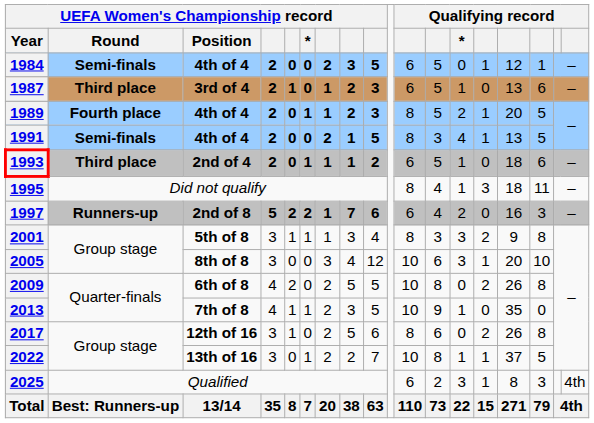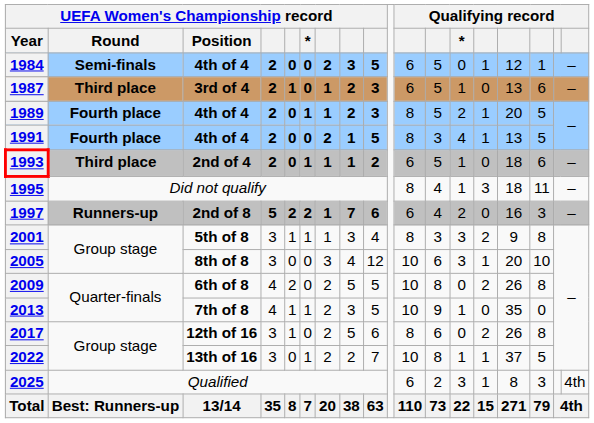 <table class="wikitable" style="text-align: center;">
 <tr>
 <th colspan="9"><a href='#'>UEFA Women's Championship</a> record</th>
 <td rowspan=99></td>
 <th colspan=8>Qualifying record</th>
 </tr>
 <tr>
 <th>Year</th>
 <th>Round</th>
 <th>Position</th>
 <th></th>
 <th></th>
 <th>*</th>
 <th></th>
 <th></th>
 <th><br></th>
 <th></th>
 <th></th>
 <th>*</th>
 <th></th>
 <th></th>
 <th></th>
 <th></th>
 <th></th>
 </tr>
 <tr style="background:#9acdff">
 <th> <a href='#'>1984</a></th>
 <td><strong>Semi-finals</strong></td>
 <td><strong>4th of 4</strong></td>
 <td><strong>2</strong></td>
 <td><strong>0</strong></td>
 <td><strong>0</strong></td>
 <td><strong>2</strong></td>
 <td><strong>3</strong></td>
 <td><strong>5</strong></td>
 <td>6</td>
 <td>5</td>
 <td>0</td>
 <td>1</td>
 <td>12</td>
 <td>1</td>
 <td colspan=2>–</td>
 </tr>
 <tr style="background:#cc9966;">
 <th> <a href='#'>1987</a></th>
 <td><strong>Third place</strong></td>
 <td><strong>3rd of 4</strong></td>
 <td><strong>2</strong></td>
 <td><strong>1</strong></td>
 <td><strong>0</strong></td>
 <td><strong>1</strong></td>
 <td><strong>2</strong></td>
 <td><strong>3</strong></td>
 <td>6</td>
 <td>5</td>
 <td>1</td>
 <td>0</td>
 <td>13</td>
 <td>6</td>
 <td colspan=2>–</td>
 </tr>
 <tr style="background:#9acdff">
 <th> <a href='#'>1989</a></th>
 <td><strong>Fourth place</strong></td>
 <td><strong>4th of 4</strong></td>
 <td><strong>2</strong></td>
 <td><strong>0</strong></td>
 <td><strong>1</strong></td>
 <td><strong>1</strong></td>
 <td><strong>2</strong></td>
 <td><strong>3</strong></td>
 <td>8</td>
 <td>5</td>
 <td>2</td>
 <td>1</td>
 <td>20</td>
 <td>5</td>
 <td colspan=2 rowspan=2>–</td>
 </tr>
 <tr style="background:#9acdff">
 <th> <a href='#'>1991</a></th>
-<td><strong>Semi-finals</strong></td>
+<td><strong>Fourth place</strong></td>
 <td><strong>4th of 4</strong></td>
 <td><strong>2</strong></td>
 <td><strong>0</strong></td>
 <td><strong>0</strong></td>
 <td><strong>2</strong></td>
 <td><strong>1</strong></td>
 <td><strong>5</strong></td>
 <td>8</td>
 <td>3</td>
 <td>4</td>
 <td>1</td>
 <td>13</td>
 <td>5</td>
 </tr>
 <tr style="background:Silver;">
 <th style="border: 3px solid red" scope="row"> <a href='#'>1993</a></th>
 <td><strong>Third place</strong></td>
 <td><strong>2nd of 4</strong></td>
 <td><strong>2</strong></td>
 <td><strong>0</strong></td>
 <td><strong>1</strong></td>
 <td><strong>1</strong></td>
 <td><strong>1</strong></td>
 <td><strong>2</strong></td>
 <td>6</td>
 <td>5</td>
 <td>1</td>
 <td>0</td>
 <td>18</td>
 <td>6</td>
 <td colspan=2>–</td>
 </tr>
 <tr>
 <th> <a href='#'>1995</a></th>
 <td colspan="8"><em>Did not qualify</em></td>
 <td>8</td>
 <td>4</td>
 <td>1</td>
 <td>3</td>
 <td>18</td>
 <td>11</td>
 <td colspan=2>–</td>
 </tr>
 <tr style="background:Silver;">
 <th> <a href='#'>1997</a></th>
 <td><strong>Runners-up</strong></td>
 <td><strong>2nd of 8</strong></td>
 <td><strong>5</strong></td>
 <td><strong>2</strong></td>
 <td><strong>2</strong></td>
 <td><strong>1</strong></td>
 <td><strong>7</strong></td>
 <td><strong>6</strong></td>
 <td>6</td>
 <td>4</td>
 <td>2</td>
 <td>0</td>
 <td>16</td>
 <td>3</td>
 <td colspan=2>–</td>
 </tr>
 <tr>
 <th> <a href='#'>2001</a></th>
 <td rowspan="2">Group stage</td>
 <td><strong>5th of 8</strong></td>
 <td>3</td>
 <td>1</td>
 <td>1</td>
 <td>1</td>
 <td>3</td>
 <td>4</td>
 <td>8</td>
 <td>3</td>
 <td>3</td>
 <td>2</td>
 <td>9</td>
 <td>8</td>
 <td colspan=2 rowspan=6>–</td>
 </tr>
 <tr>
 <th> <a href='#'>2005</a></th>
 <td><strong>8th of 8</strong></td>
 <td>3</td>
 <td>0</td>
 <td>0</td>
 <td>3</td>
 <td>4</td>
 <td>12</td>
 <td>10</td>
 <td>6</td>
 <td>3</td>
 <td>1</td>
 <td>20</td>
 <td>10</td>
 </tr>
 <tr>
 <th> <a href='#'>2009</a></th>
 <td rowspan="2">Quarter-finals</td>
 <td><strong>6th of 8</strong></td>
 <td>4</td>
 <td>2</td>
 <td>0</td>
 <td>2</td>
 <td>5</td>
 <td>5</td>
 <td>10</td>
 <td>8</td>
 <td>0</td>
 <td>2</td>
 <td>26</td>
 <td>8</td>
 </tr>
 <tr>
 <th> <a href='#'>2013</a></th>
 <td><strong>7th of 8</strong></td>
 <td>4</td>
 <td>1</td>
 <td>1</td>
 <td>2</td>
 <td>3</td>
 <td>5</td>
 <td>10</td>
 <td>9</td>
 <td>1</td>
 <td>0</td>
 <td>35</td>
 <td>0</td>
 </tr>
 <tr>
 <th> <a href='#'>2017</a></th>
 <td rowspan="2">Group stage</td>
 <td><strong>12th of 16</strong></td>
 <td>3</td>
 <td>1</td>
 <td>0</td>
 <td>2</td>
 <td>5</td>
 <td>6</td>
 <td>8</td>
 <td>6</td>
 <td>0</td>
 <td>2</td>
 <td>26</td>
 <td>8</td>
 </tr>
 <tr>
 <th> <a href='#'>2022</a></th>
 <td><strong>13th of 16</strong></td>
 <td>3</td>
 <td>0</td>
 <td>1</td>
 <td>2</td>
 <td>2</td>
 <td>7</td>
 <td>10</td>
 <td>8</td>
 <td>1</td>
 <td>1</td>
 <td>37</td>
 <td>5</td>
 </tr>
 <tr>
 <th> <a href='#'>2025</a></th>
 <td colspan="8"><em>Qualified</em></td>
 <td>6</td>
 <td>2</td>
 <td>3</td>
 <td>1</td>
 <td>8</td>
 <td>3</td>
 <td></td>
 <td>4th</td>
 </tr>
 <tr>
 <th>Total</th>
 <th>Best: Runners-up</th>
 <th>13/14</th>
 <th>35</th>
 <th>8</th>
 <th>7</th>
 <th>20</th>
 <th>38</th>
 <th>63</th>
 <th>110</th>
 <th>73</th>
 <th>22</th>
 <th>15</th>
 <th>271</th>
 <th>79</th>
 <th colspan=2>4th</th>
 </tr>
 </table>
